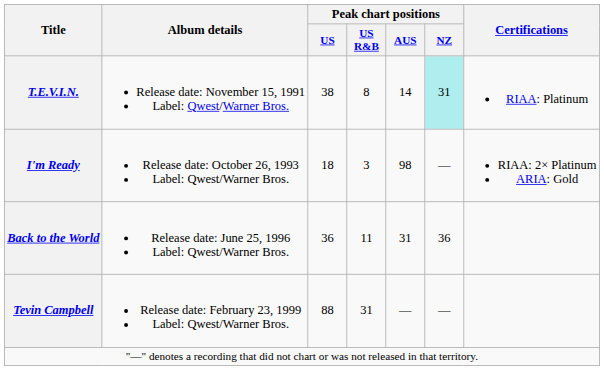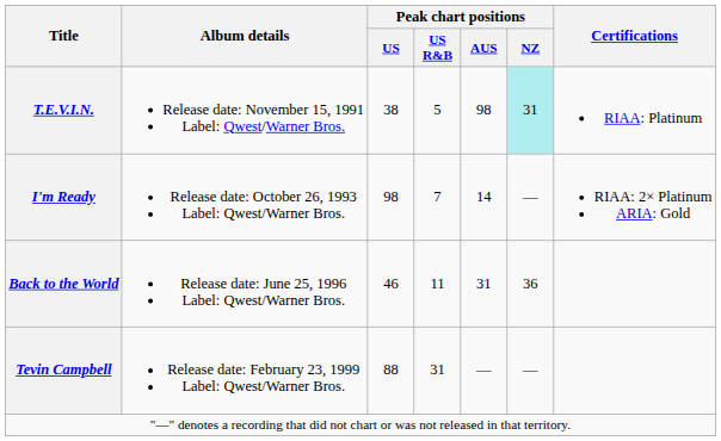 <table class="wikitable plainrowheaders" style="text-align:center;">
 <tr>
 <th rowspan="2">Title</th>
 <th rowspan="2">Album details</th>
 <th colspan="4">Peak chart positions</th>
 <th rowspan="2"><a href='#'>Certifications</a></th>
 </tr>
 <tr>
 <th scope="col" style="width:3em;font-size:90%;"><a href='#'>US</a><br></th>
 <th scope="col" style="width:3em;font-size:90%;"><a href='#'>US<br>R&B</a><br></th>
 <th scope="col" style="width:3em;font-size:90%;"><a href='#'>AUS</a><br></th>
 <th scope="col" style="width:3em;font-size:90%;"><a href='#'>NZ</a><br></th>
 </tr>
 <tr>
 <th scope="row"><em><a href='#'>T.E.V.I.N.</a></em></th>
 <td><br><ul><li>Release date: November 15, 1991</li><li>Label: <a href='#'>Qwest</a>/<a href='#'>Warner Bros.</a></li></ul></td>
 <td>38</td>
-<td>8</td>
-<td>14</td>
+<td>5</td>
+<td>98</td>
 <td style="background: paleturquoise;">31</td>
 <td><br><ul><li><a href='#'>RIAA</a>: Platinum</li></ul></td>
 </tr>
 <tr>
 <th scope="row"><em><a href='#'>I'm Ready</a></em></th>
 <td><br><ul><li>Release date: October 26, 1993</li><li>Label: Qwest/Warner Bros.</li></ul></td>
-<td>18</td>
-<td>3</td>
 <td>98</td>
+<td>7</td>
+<td>14</td>
 <td>—</td>
 <td><br><ul><li>RIAA: 2× Platinum</li><li><a href='#'>ARIA</a>: Gold</li></ul></td>
 </tr>
 <tr>
 <th scope="row"><em><a href='#'>Back to the World</a></em></th>
 <td><br><ul><li>Release date: June 25, 1996</li><li>Label: Qwest/Warner Bros.</li></ul></td>
-<td>36</td>
+<td>46</td>
 <td>11</td>
 <td>31</td>
 <td>36</td>
 <td></td>
 </tr>
 <tr>
 <th scope="row"><em><a href='#'>Tevin Campbell</a></em></th>
 <td><br><ul><li>Release date: February 23, 1999</li><li>Label: Qwest/Warner Bros.</li></ul></td>
 <td>88</td>
 <td>31</td>
 <td>—</td>
 <td>—</td>
 <td></td>
 </tr>
 <tr>
 <td colspan="15" style="font-size:90%">"—" denotes a recording that did not chart or was not released in that territory.</td>
 </tr>
 </table>
